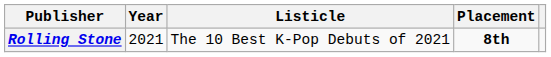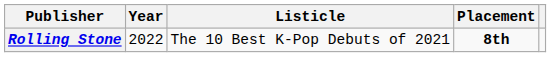 <table class="wikitable plainrowheaders" style="text-align:center">
 <tr>
 <th scope="col">Publisher</th>
 <th scope="col">Year</th>
 <th scope="col">Listicle</th>
 <th scope="col">Placement</th>
 <th scope="col" class="unsortable"></th>
 </tr>
 <tr>
 <th scope="row"><em><a href='#'>Rolling Stone</a></em></th>
-<td>2021</td>
+<td>2022</td>
 <td style="text-align:left">The 10 Best K-Pop Debuts of 2021</td>
 <td><strong>8th</strong></td>
 <td></td>
 </tr>
 </table>
